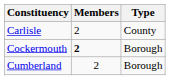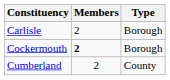 <table class="wikitable sortable">
 <tr>
 <th>Constituency</th>
 <th>Members</th>
 <th>Type</th>
 </tr>
 <tr>
 <td><a href='#'>Carlisle</a></td>
 <td>2</td>
-<td>County</td>
+<td>Borough</td>
 </tr>
 <tr>
 <td><a href='#'>Cockermouth</a></td>
 <td><strong>2</strong></td>
 <td>Borough</td>
 </tr>
 <tr>
 <td><a href='#'>Cumberland</a></td>
 <td align="center">2</td>
-<td>Borough</td>
+<td>County</td>
 </tr>
 </table>
